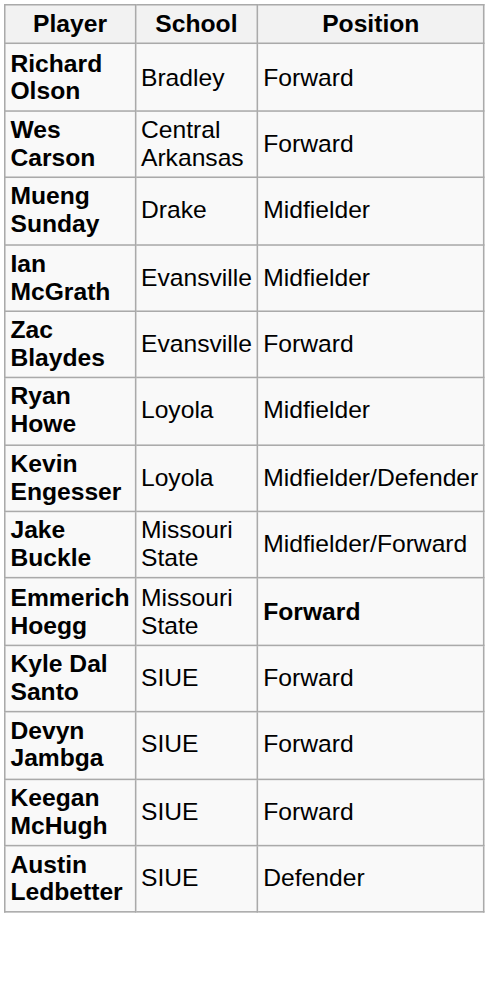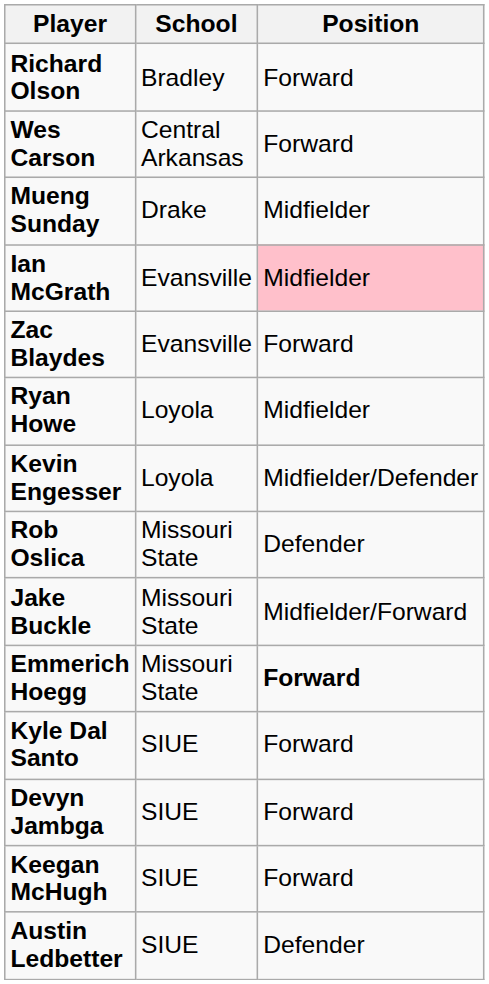 <table class="wikitable sortable" style="text-align: left; width:45%">
 <tr>
 <th>Player</th>
 <th>School</th>
 <th>Position</th>
 </tr>
 <tr>
 <td><strong>Richard Olson</strong></td>
 <td>Bradley</td>
 <td>Forward</td>
 </tr>
 <tr>
 <td><strong>Wes Carson</strong></td>
 <td>Central Arkansas</td>
 <td>Forward</td>
 </tr>
 <tr>
 <td><strong>Mueng Sunday</strong></td>
 <td>Drake</td>
 <td>Midfielder</td>
 </tr>
 <tr>
 <td><strong>Ian McGrath</strong></td>
 <td>Evansville</td>
-<td>Midfielder</td>
+<td style="background: pink;">Midfielder</td>
 </tr>
 <tr>
 <td><strong>Zac Blaydes</strong></td>
 <td>Evansville</td>
 <td>Forward</td>
 </tr>
 <tr>
 <td><strong>Ryan Howe</strong></td>
 <td>Loyola</td>
 <td>Midfielder</td>
 </tr>
 <tr>
 <td><strong>Kevin Engesser</strong></td>
 <td>Loyola</td>
 <td>Midfielder/Defender</td>
+</tr>
+<tr>
+<td><strong>Rob Oslica</strong></td>
+<td>Missouri State</td>
+<td>Defender</td>
 </tr>
 <tr>
 <td><strong>Jake Buckle</strong></td>
 <td>Missouri State</td>
 <td>Midfielder/Forward</td>
 </tr>
 <tr>
 <td><strong>Emmerich Hoegg</strong></td>
 <td>Missouri State</td>
 <td><strong>Forward</strong></td>
 </tr>
 <tr>
 <td><strong>Kyle Dal Santo</strong></td>
 <td>SIUE</td>
 <td>Forward</td>
 </tr>
 <tr>
 <td><strong>Devyn Jambga</strong></td>
 <td>SIUE</td>
 <td>Forward</td>
 </tr>
 <tr>
 <td><strong>Keegan McHugh</strong></td>
 <td>SIUE</td>
 <td>Forward</td>
 </tr>
 <tr>
 <td><strong>Austin Ledbetter</strong></td>
 <td>SIUE</td>
 <td>Defender</td>
 </tr>
 </table>
